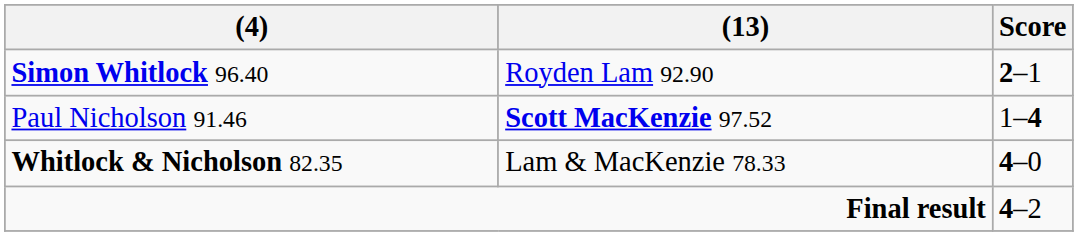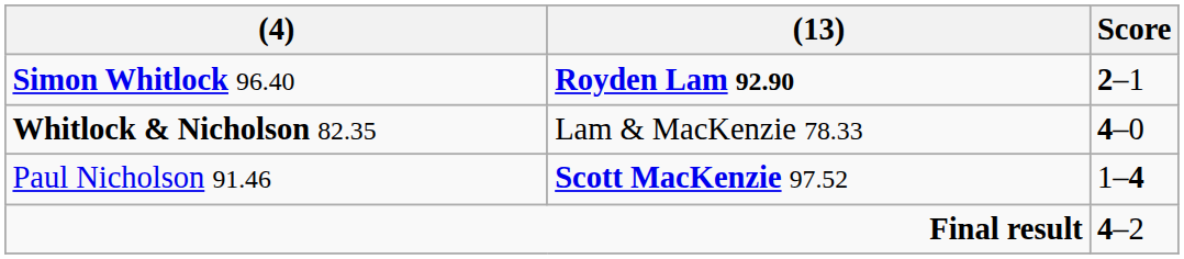 <table class="wikitable">
 <tr>
 <th width=270><strong></strong> (4)</th>
 <th width=270> (13)</th>
 <th>Score</th>
 </tr>
 <tr>
 <td><strong><a href='#'>Simon Whitlock</a></strong> <small><span>96.40</span></small></td>
-<td><a href='#'>Royden Lam</a> <small><span>92.90</span></small></td>
+<td><strong><a href='#'>Royden Lam</a> <small><span>92.90</span></small></strong></td>
 <td><strong>2</strong>–1</td>
+</tr>
+<tr>
+<td><strong>Whitlock & Nicholson</strong> <small><span>82.35</span></small></td>
+<td>Lam & MacKenzie <small><span>78.33</span></small></td>
+<td><strong>4</strong>–0</td>
 </tr>
 <tr>
 <td><a href='#'>Paul Nicholson</a> <small><span>91.46</span></small></td>
 <td><strong><a href='#'>Scott MacKenzie</a></strong> <small><span>97.52</span></small></td>
 <td>1–<strong>4</strong></td>
 </tr>
 <tr>
-<td><strong>Whitlock & Nicholson</strong> <small><span>82.35</span></small></td>
-<td>Lam & MacKenzie <small><span>78.33</span></small></td>
-<td><strong>4</strong>–0</td>
-</tr>
-<tr>
 <td colspan="2" align="right"><strong>Final result</strong></td>
 <td><strong>4</strong>–2</td>
 </tr>
 </table>
